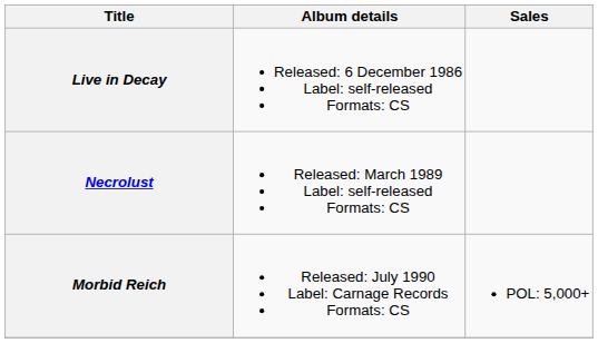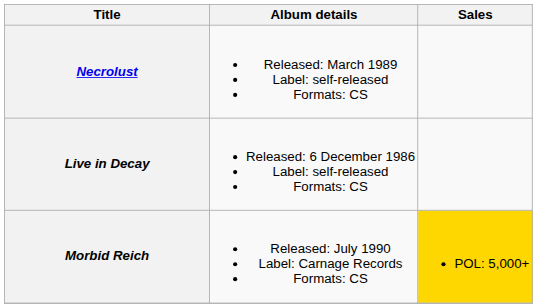 <table class="wikitable plainrowheaders" style="text-align:center;">
 <tr>
 <th scope="col" style="width:15em;">Title</th>
 <th scope="col">Album details</th>
 <th scope="col">Sales</th>
 </tr>
 <tr>
+<th scope="row"><em><a href='#'>Necrolust</a></em></th>
+<td><br><ul><li>Released: March 1989</li><li>Label: self-released</li><li>Formats: CS</li></ul></td>
+<td></td>
+</tr>
+<tr>
 <th scope="row"><em>Live in Decay</em></th>
 <td><br><ul><li>Released: 6 December 1986</li><li>Label: self-released</li><li>Formats: CS</li></ul></td>
 <td></td>
 </tr>
 <tr>
-<th scope="row"><em><a href='#'>Necrolust</a></em></th>
-<td><br><ul><li>Released: March 1989</li><li>Label: self-released</li><li>Formats: CS</li></ul></td>
-<td></td>
-</tr>
-<tr>
 <th scope="row"><em>Morbid Reich</em></th>
 <td><br><ul><li>Released: July 1990</li><li>Label: Carnage Records</li><li>Formats: CS</li></ul></td>
-<td><br><ul><li>POL: 5,000+</li></ul></td>
+<td style="background: gold;"><br><ul><li>POL: 5,000+</li></ul></td>
 </tr>
 <tr>
 </tr>
 </table>
